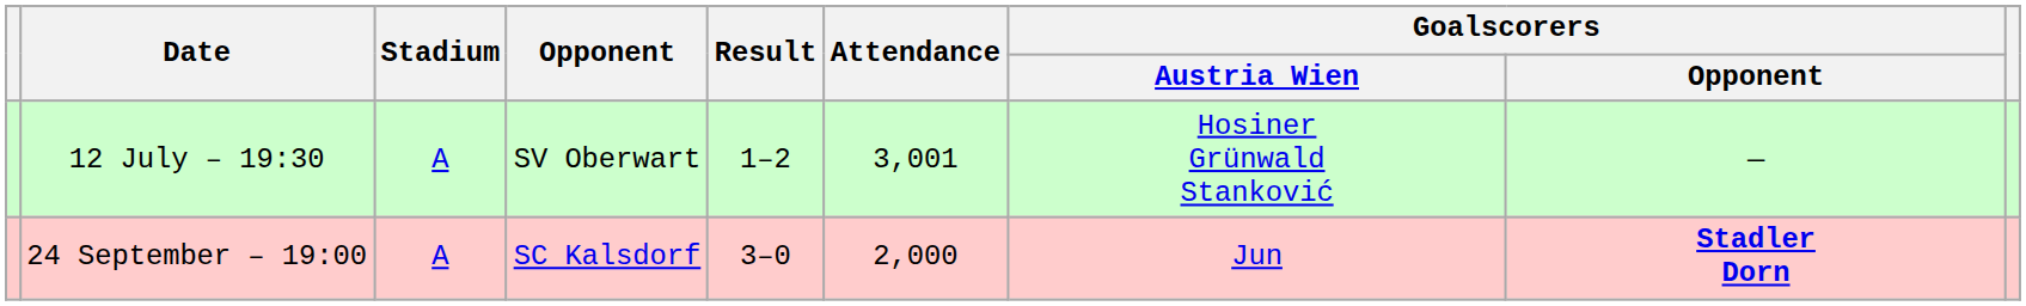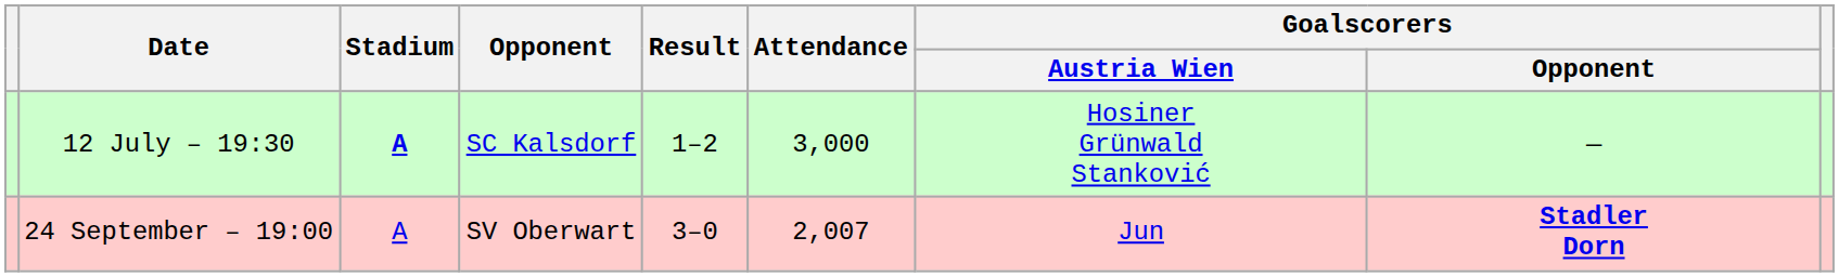 <table class="wikitable" Style="text-align: center;font-size:90%">
 <tr>
 <th rowspan="2"></th>
 <th rowspan="2">Date</th>
 <th rowspan="2">Stadium</th>
 <th rowspan="2">Opponent</th>
 <th rowspan="2">Result</th>
 <th rowspan="2">Attendance</th>
 <th colspan="2">Goalscorers</th>
 <th rowspan="2"></th>
 </tr>
 <tr>
 <th style="width:200px"><a href='#'>Austria Wien</a></th>
 <th style="width:200px">Opponent</th>
 </tr>
 <tr style="background:#cfc">
 <td></td>
 <td>12 July – 19:30</td>
-<td><a href='#'>A</a></td>
-<td>SV Oberwart</td>
+<td><strong><a href='#'>A</a></strong></td>
+<td><a href='#'>SC Kalsdorf</a></td>
 <td>1–2</td>
-<td>3,001</td>
+<td>3,000</td>
 <td><a href='#'>Hosiner</a> <br><a href='#'>Grünwald</a> <br><a href='#'>Stanković</a> </td>
 <td>—</td>
 <td><br><br></td>
 </tr>
 <tr style="background:#fcc">
 <td></td>
 <td>24 September – 19:00</td>
 <td><a href='#'>A</a></td>
-<td><a href='#'>SC Kalsdorf</a></td>
+<td>SV Oberwart</td>
 <td>3–0</td>
-<td>2,000</td>
+<td>2,007</td>
 <td><a href='#'>Jun</a> </td>
 <td><strong><a href='#'>Stadler</a> <br><a href='#'>Dorn</a> </strong></td>
 <td><br></td>
 </tr>
 </table>
